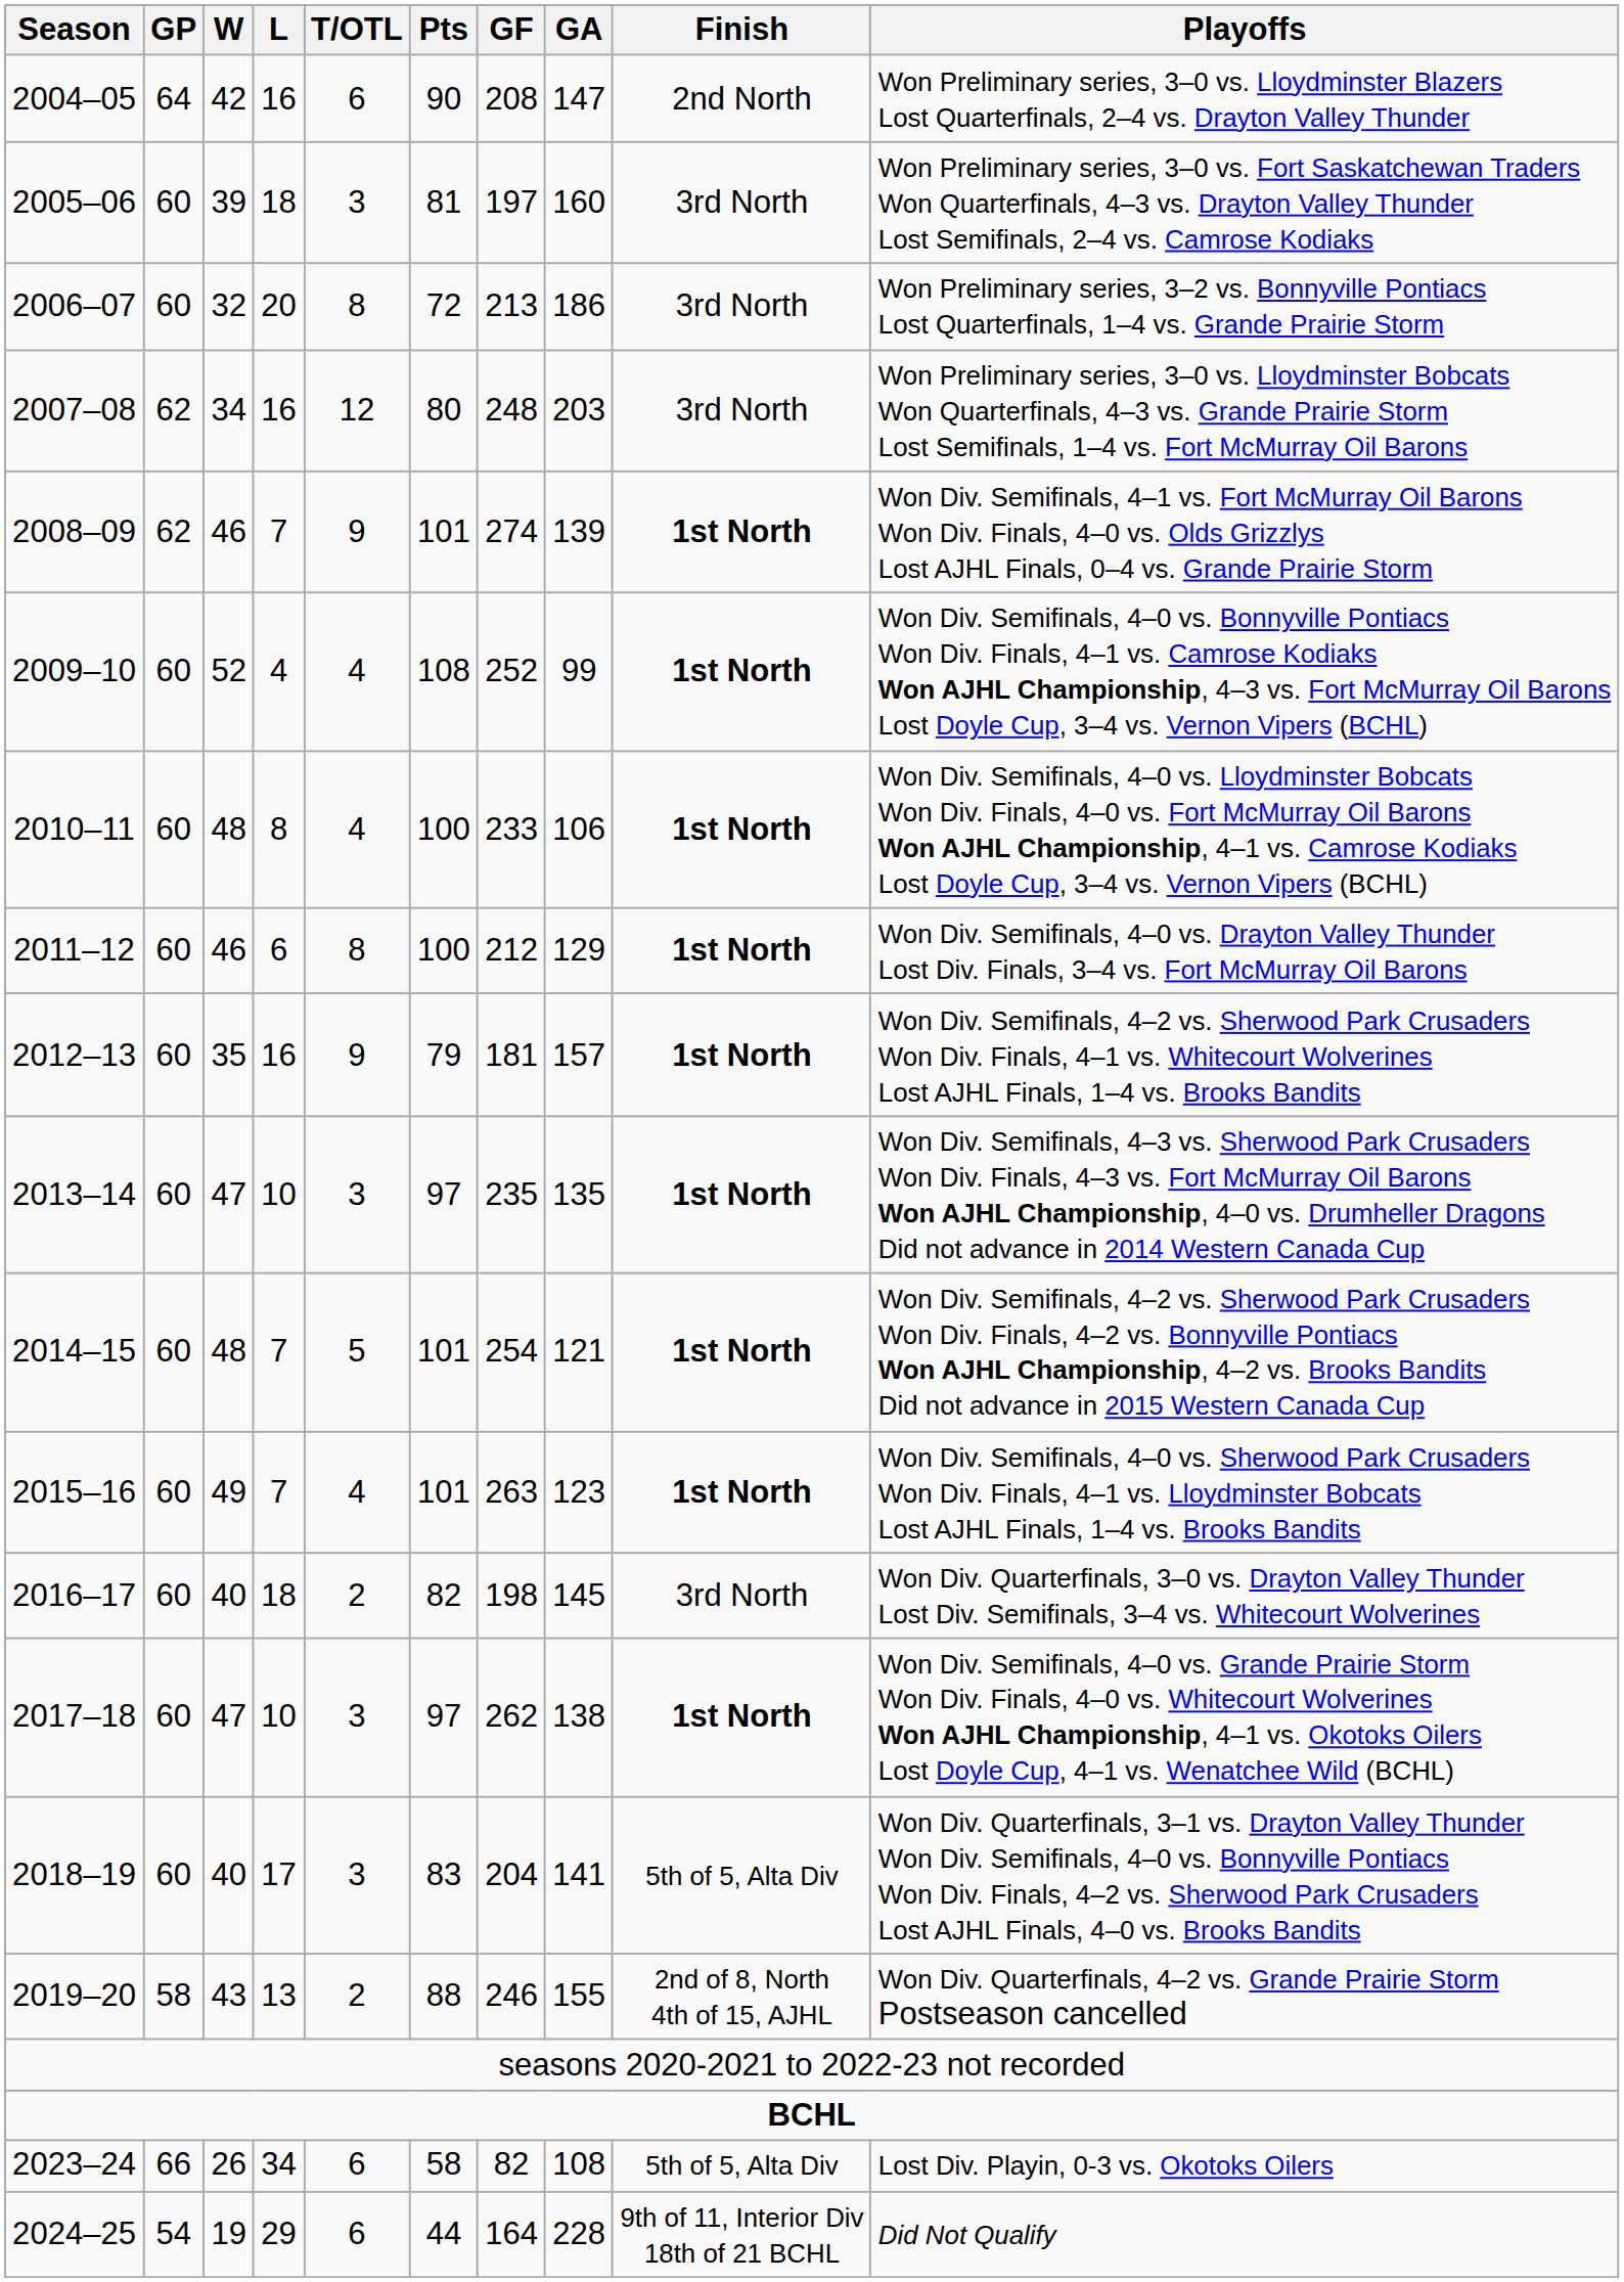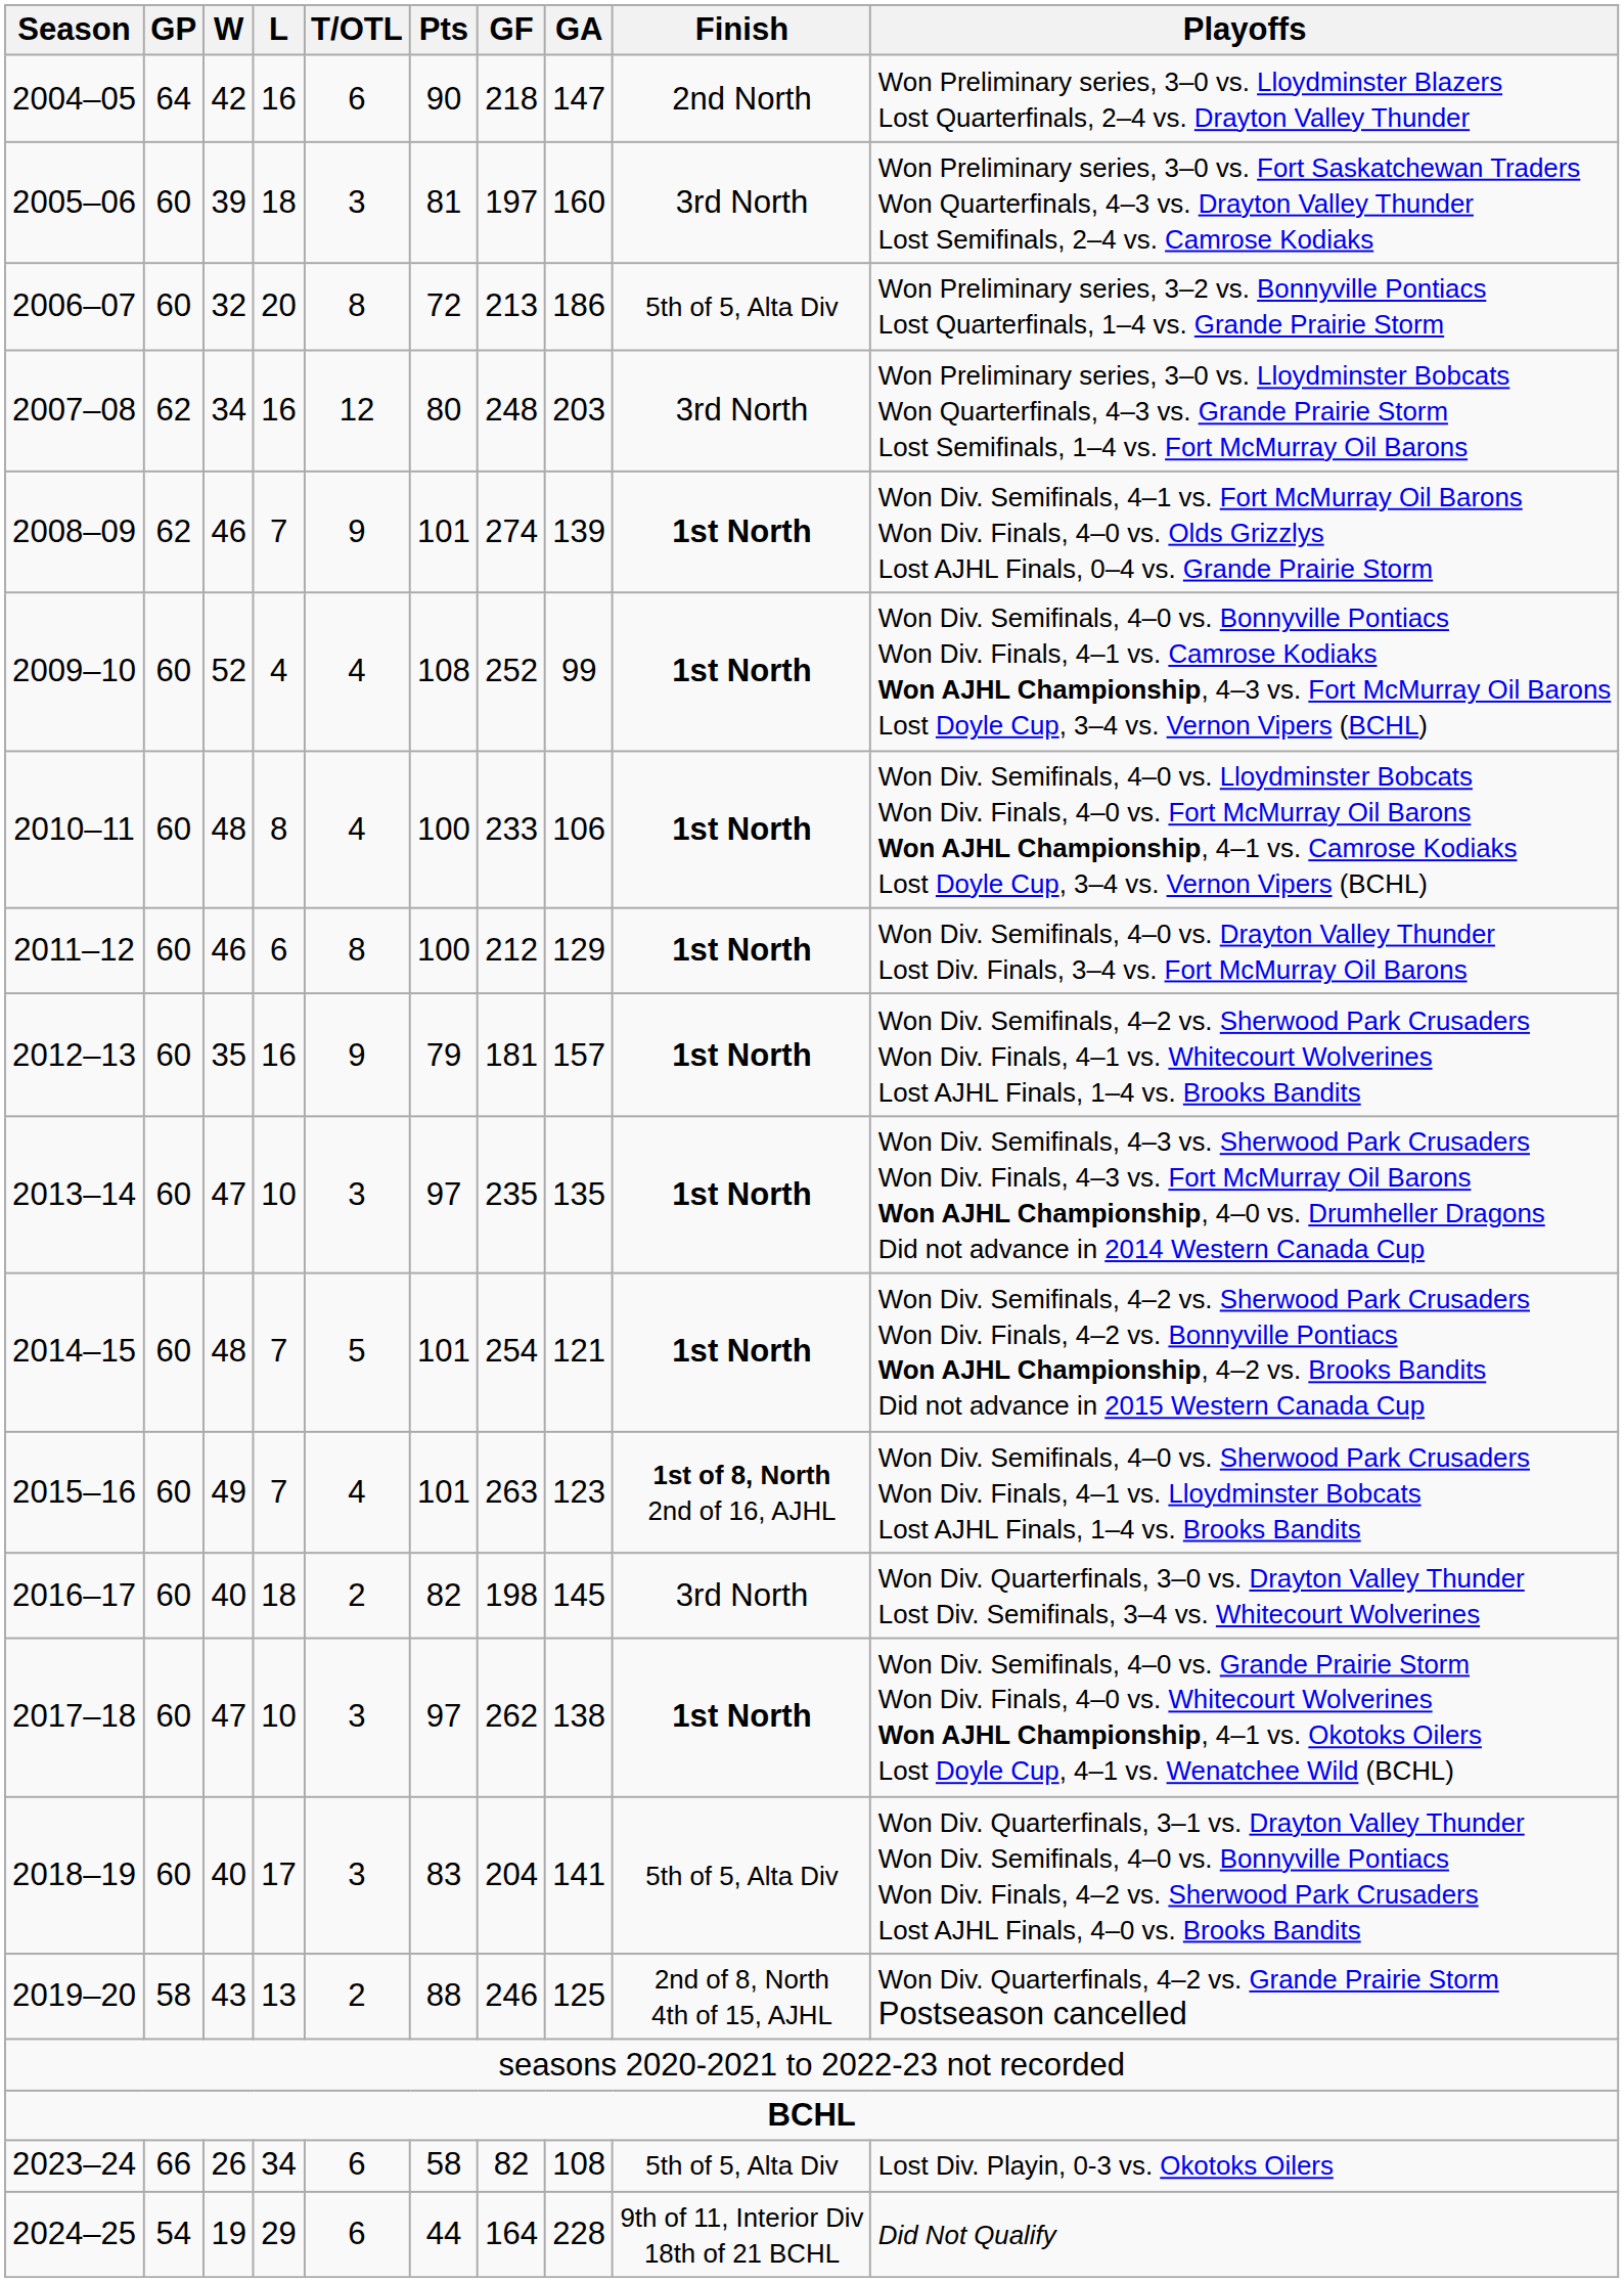 <table class="wikitable sticky-header" style="text-align:center">
 <tr>
 <th>Season</th>
 <th>GP</th>
 <th>W</th>
 <th>L</th>
 <th>T/OTL</th>
 <th>Pts</th>
 <th>GF</th>
 <th>GA</th>
 <th>Finish</th>
 <th>Playoffs</th>
 </tr>
 <tr>
 <td>2004–05</td>
 <td>64</td>
 <td>42</td>
 <td>16</td>
 <td>6</td>
 <td>90</td>
-<td>208</td>
+<td>218</td>
 <td>147</td>
 <td>2nd North</td>
 <td align=left><small>Won Preliminary series, 3–0 vs. <a href='#'>Lloydminster Blazers</a><br>Lost Quarterfinals, 2–4 vs. <a href='#'>Drayton Valley Thunder</a></small></td>
 </tr>
 <tr>
 <td>2005–06</td>
 <td>60</td>
 <td>39</td>
 <td>18</td>
 <td>3</td>
 <td>81</td>
 <td>197</td>
 <td>160</td>
 <td>3rd North</td>
 <td align=left><small>Won Preliminary series, 3–0 vs. <a href='#'>Fort Saskatchewan Traders</a><br>Won Quarterfinals, 4–3 vs. <a href='#'>Drayton Valley Thunder</a><br>Lost Semifinals, 2–4 vs. <a href='#'>Camrose Kodiaks</a></small></td>
 </tr>
 <tr>
 <td>2006–07</td>
 <td>60</td>
 <td>32</td>
 <td>20</td>
 <td>8</td>
 <td>72</td>
 <td>213</td>
 <td>186</td>
-<td>3rd North</td>
+<td><small>5th of 5, Alta Div</small></td>
 <td align=left><small>Won Preliminary series, 3–2 vs. <a href='#'>Bonnyville Pontiacs</a><br>Lost Quarterfinals, 1–4 vs. <a href='#'>Grande Prairie Storm</a></small></td>
 </tr>
 <tr>
 <td>2007–08</td>
 <td>62</td>
 <td>34</td>
 <td>16</td>
 <td>12</td>
 <td>80</td>
 <td>248</td>
 <td>203</td>
 <td>3rd North</td>
 <td align=left><small>Won Preliminary series, 3–0 vs. <a href='#'>Lloydminster Bobcats</a><br>Won Quarterfinals, 4–3 vs. <a href='#'>Grande Prairie Storm</a><br>Lost Semifinals, 1–4 vs. <a href='#'>Fort McMurray Oil Barons</a></small></td>
 </tr>
 <tr>
 <td>2008–09</td>
 <td>62</td>
 <td>46</td>
 <td>7</td>
 <td>9</td>
 <td>101</td>
 <td>274</td>
 <td>139</td>
 <td><strong>1st North</strong></td>
 <td align=left><small>Won Div. Semifinals, 4–1 vs. <a href='#'>Fort McMurray Oil Barons</a><br>Won Div. Finals, 4–0 vs. <a href='#'>Olds Grizzlys</a><br>Lost AJHL Finals, 0–4 vs. <a href='#'>Grande Prairie Storm</a></small></td>
 </tr>
 <tr>
 <td>2009–10</td>
 <td>60</td>
 <td>52</td>
 <td>4</td>
 <td>4</td>
 <td>108</td>
 <td>252</td>
 <td>99</td>
 <td><strong>1st North</strong></td>
 <td align=left><small>Won Div. Semifinals, 4–0 vs. <a href='#'>Bonnyville Pontiacs</a><br>Won Div. Finals, 4–1 vs. <a href='#'>Camrose Kodiaks</a><br><strong>Won AJHL Championship</strong>, 4–3 vs. <a href='#'>Fort McMurray Oil Barons</a><br>Lost <a href='#'>Doyle Cup</a>, 3–4 vs. <a href='#'>Vernon Vipers</a> (<a href='#'>BCHL</a>)</small></td>
 </tr>
 <tr>
 <td>2010–11</td>
 <td>60</td>
 <td>48</td>
 <td>8</td>
 <td>4</td>
 <td>100</td>
 <td>233</td>
 <td>106</td>
 <td><strong>1st North</strong></td>
 <td align=left><small>Won Div. Semifinals, 4–0 vs. <a href='#'>Lloydminster Bobcats</a><br>Won Div. Finals, 4–0 vs. <a href='#'>Fort McMurray Oil Barons</a><br><strong>Won AJHL Championship</strong>, 4–1 vs. <a href='#'>Camrose Kodiaks</a><br>Lost <a href='#'>Doyle Cup</a>, 3–4 vs. <a href='#'>Vernon Vipers</a> (BCHL)</small></td>
 </tr>
 <tr>
 <td>2011–12</td>
 <td>60</td>
 <td>46</td>
 <td>6</td>
 <td>8</td>
 <td>100</td>
 <td>212</td>
 <td>129</td>
 <td><strong>1st North</strong></td>
 <td align=left><small>Won Div. Semifinals, 4–0 vs. <a href='#'>Drayton Valley Thunder</a><br>Lost Div. Finals, 3–4 vs. <a href='#'>Fort McMurray Oil Barons</a></small></td>
 </tr>
 <tr>
 <td>2012–13</td>
 <td>60</td>
 <td>35</td>
 <td>16</td>
 <td>9</td>
 <td>79</td>
 <td>181</td>
 <td>157</td>
 <td><strong>1st North</strong></td>
 <td align=left><small>Won Div. Semifinals, 4–2 vs. <a href='#'>Sherwood Park Crusaders</a><br>Won Div. Finals, 4–1 vs. <a href='#'>Whitecourt Wolverines</a><br>Lost AJHL Finals, 1–4 vs. <a href='#'>Brooks Bandits</a></small></td>
 </tr>
 <tr>
 <td>2013–14</td>
 <td>60</td>
 <td>47</td>
 <td>10</td>
 <td>3</td>
 <td>97</td>
 <td>235</td>
 <td>135</td>
 <td><strong>1st North</strong></td>
 <td align=left><small>Won Div. Semifinals, 4–3 vs. <a href='#'>Sherwood Park Crusaders</a><br>Won Div. Finals, 4–3 vs. <a href='#'>Fort McMurray Oil Barons</a><br><strong>Won AJHL Championship</strong>, 4–0 vs. <a href='#'>Drumheller Dragons</a><br>Did not advance in <a href='#'>2014 Western Canada Cup</a></small></td>
 </tr>
 <tr>
 <td>2014–15</td>
 <td>60</td>
 <td>48</td>
 <td>7</td>
 <td>5</td>
 <td>101</td>
 <td>254</td>
 <td>121</td>
 <td><strong>1st North</strong></td>
 <td align=left><small>Won Div. Semifinals, 4–2 vs. <a href='#'>Sherwood Park Crusaders</a><br>Won Div. Finals, 4–2 vs. <a href='#'>Bonnyville Pontiacs</a><br><strong>Won AJHL Championship</strong>, 4–2 vs. <a href='#'>Brooks Bandits</a><br>Did not advance in <a href='#'>2015 Western Canada Cup</a></small></td>
 </tr>
 <tr>
 <td>2015–16</td>
 <td>60</td>
 <td>49</td>
 <td>7</td>
 <td>4</td>
 <td>101</td>
 <td>263</td>
 <td>123</td>
-<td><strong>1st North</strong></td>
+<td><small><strong>1st of 8, North</strong><br>2nd of 16, AJHL</small></td>
 <td align=left><small>Won Div. Semifinals, 4–0 vs. <a href='#'>Sherwood Park Crusaders</a><br>Won Div. Finals, 4–1 vs. <a href='#'>Lloydminster Bobcats</a><br>Lost AJHL Finals, 1–4 vs. <a href='#'>Brooks Bandits</a></small></td>
 </tr>
 <tr>
 <td>2016–17</td>
 <td>60</td>
 <td>40</td>
 <td>18</td>
 <td>2</td>
 <td>82</td>
 <td>198</td>
 <td>145</td>
 <td>3rd North</td>
 <td align=left><small>Won Div. Quarterfinals, 3–0 vs. <a href='#'>Drayton Valley Thunder</a><br>Lost Div. Semifinals, 3–4 vs. <a href='#'>Whitecourt Wolverines</a></small></td>
 </tr>
 <tr>
 <td>2017–18</td>
 <td>60</td>
 <td>47</td>
 <td>10</td>
 <td>3</td>
 <td>97</td>
 <td>262</td>
 <td>138</td>
 <td><strong>1st North</strong></td>
 <td align=left><small>Won Div. Semifinals, 4–0 vs. <a href='#'>Grande Prairie Storm</a><br>Won Div. Finals, 4–0 vs. <a href='#'>Whitecourt Wolverines</a><br><strong>Won AJHL Championship</strong>, 4–1 vs. <a href='#'>Okotoks Oilers</a><br>Lost <a href='#'>Doyle Cup</a>, 4–1 vs. <a href='#'>Wenatchee Wild</a> (BCHL)</small></td>
 </tr>
 <tr>
 <td>2018–19</td>
 <td>60</td>
 <td>40</td>
 <td>17</td>
 <td>3</td>
 <td>83</td>
 <td>204</td>
 <td>141</td>
 <td><small>5th of 5, Alta Div</small></td>
 <td align=left><small>Won Div. Quarterfinals, 3–1 vs. <a href='#'>Drayton Valley Thunder</a><br>Won Div. Semifinals, 4–0 vs. <a href='#'>Bonnyville Pontiacs</a><br>Won Div. Finals, 4–2 vs. <a href='#'>Sherwood Park Crusaders</a><br>Lost AJHL Finals, 4–0 vs. <a href='#'>Brooks Bandits</a></small></td>
 </tr>
 <tr>
 <td>2019–20</td>
 <td>58</td>
 <td>43</td>
 <td>13</td>
 <td>2</td>
 <td>88</td>
 <td>246</td>
-<td>155</td>
+<td>125</td>
 <td><small>2nd of 8, North<br>4th of 15, AJHL</small></td>
 <td align=left><small>Won Div. Quarterfinals, 4–2 vs. <a href='#'>Grande Prairie Storm</a></small><br>Postseason cancelled</td>
 </tr>
 <tr>
 <td colspan=11>seasons 2020-2021 to 2022-23 not recorded</td>
 </tr>
 <tr>
 <td colspan=11><strong>BCHL</strong></td>
 </tr>
 <tr>
 <td>2023–24</td>
 <td>66</td>
 <td>26</td>
 <td>34</td>
 <td>6</td>
 <td>58</td>
 <td>82</td>
 <td>108</td>
 <td><small>5th of 5, Alta Div</small></td>
 <td align=left><small>Lost Div. Playin, 0-3 vs. <a href='#'>Okotoks Oilers</a></small></td>
 </tr>
 <tr>
 <td>2024–25</td>
 <td>54</td>
 <td>19</td>
 <td>29</td>
 <td>6</td>
 <td>44</td>
 <td>164</td>
 <td>228</td>
 <td><small>9th of 11, Interior Div<br>18th of 21 BCHL</small></td>
 <td align=left><small><em>Did Not Qualify</em></small></td>
 </tr>
 </table>
